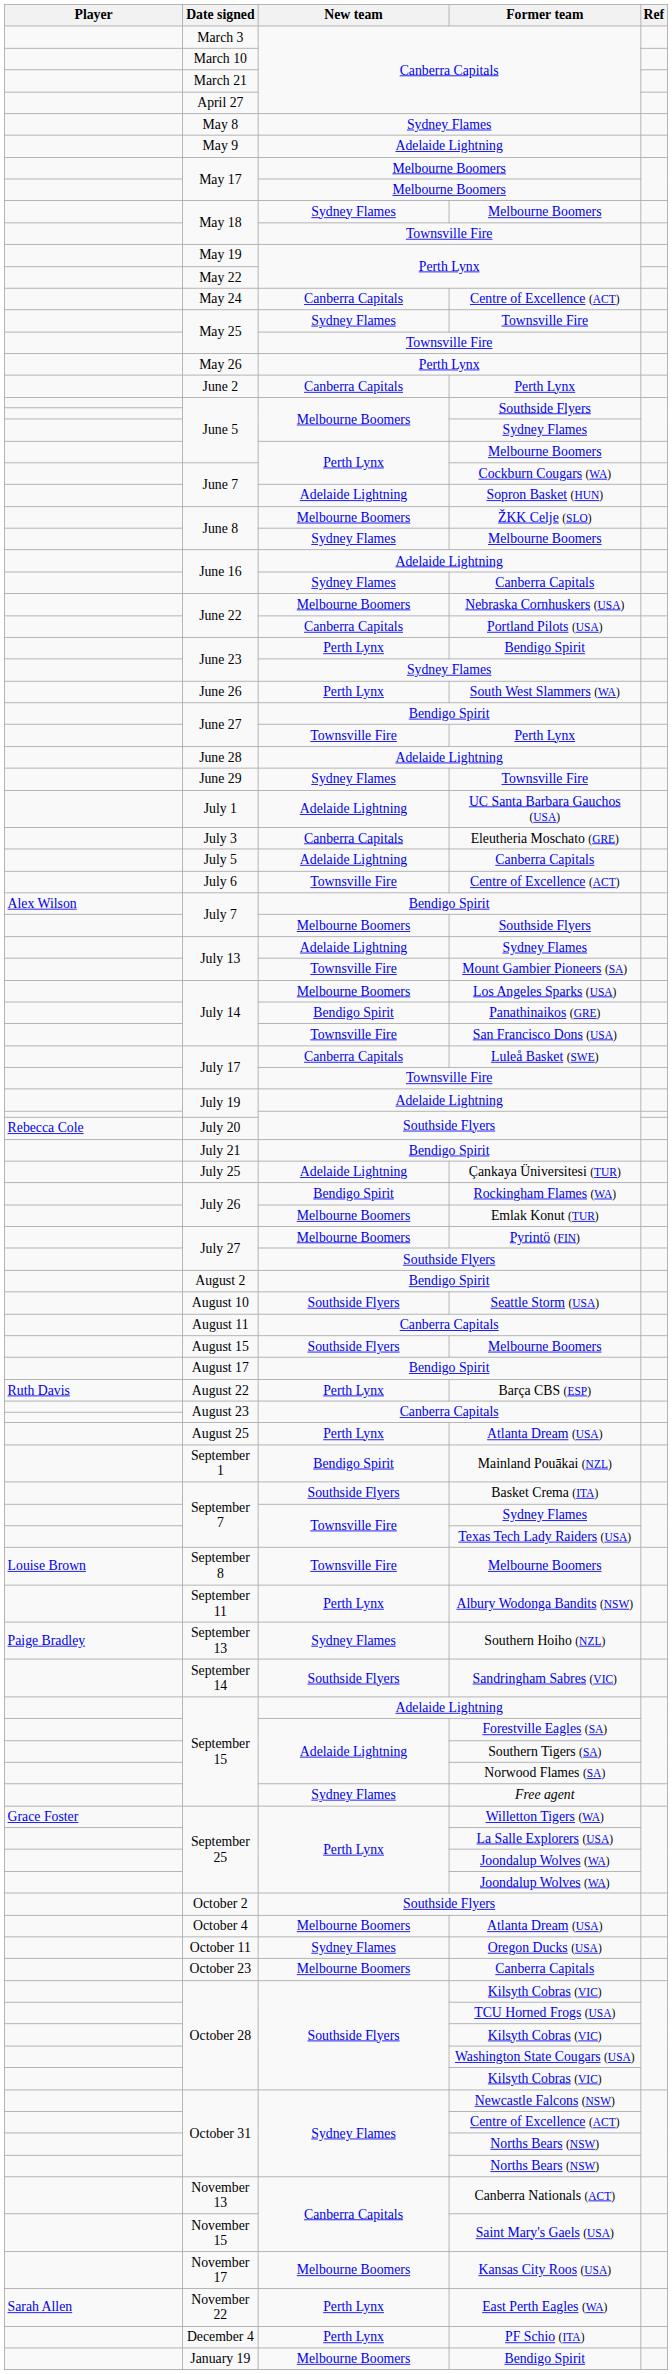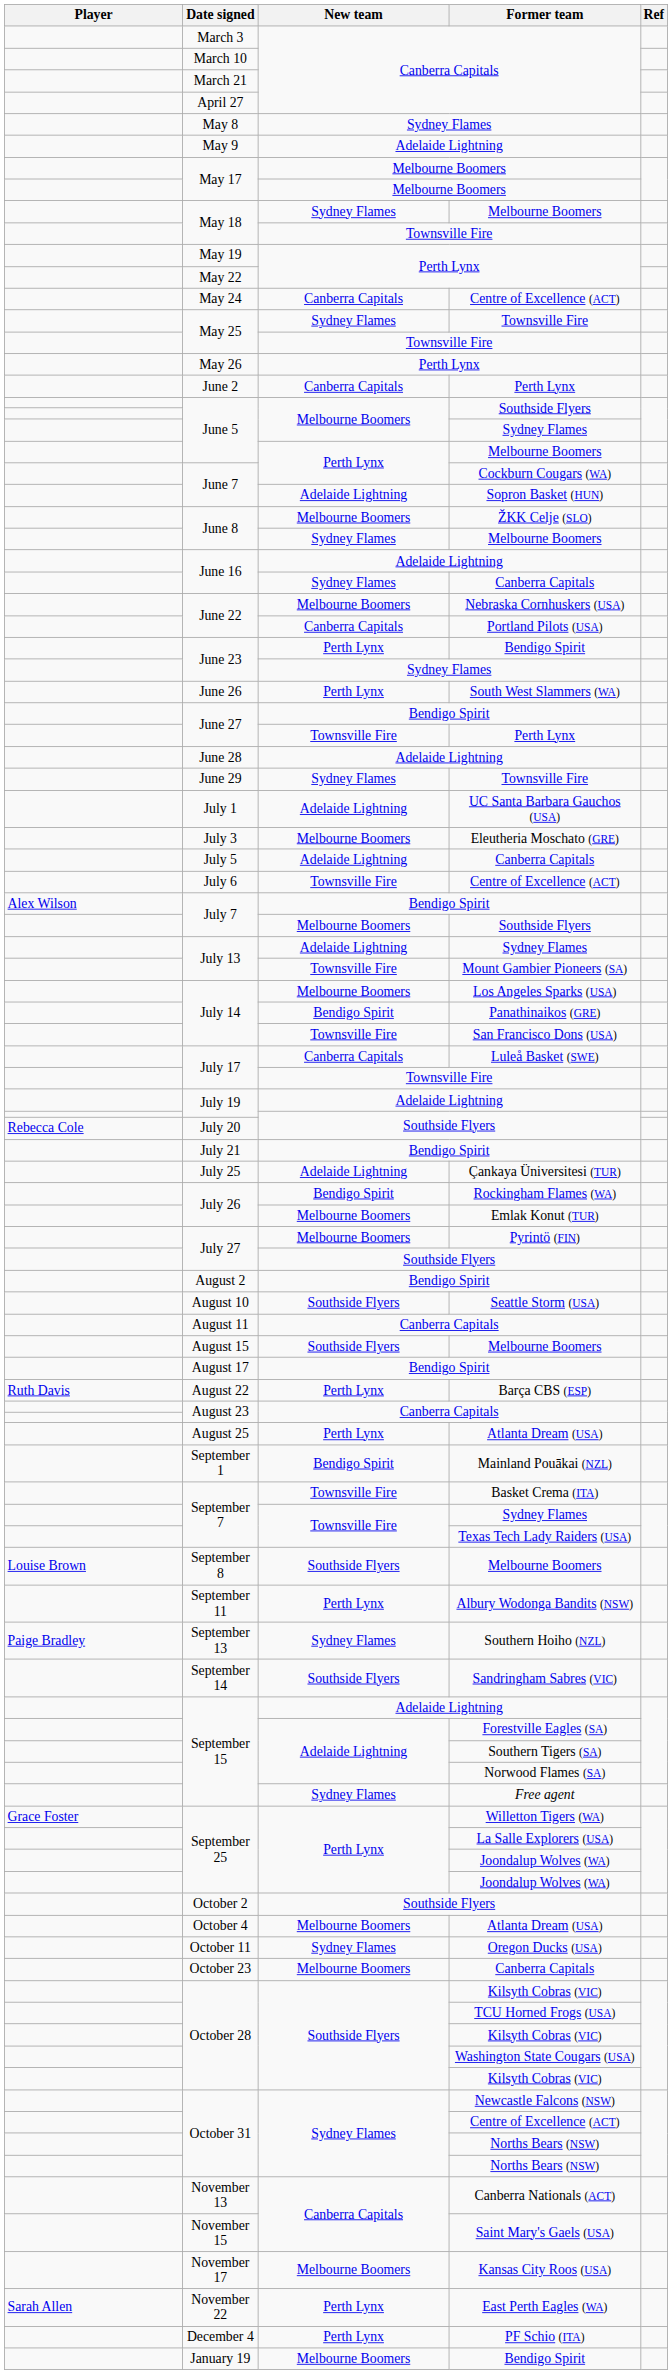 <table class="wikitable sortable" style="text-align:center">
 <tr>
 <th style="width:200px">Player</th>
 <th style="width:80px">Date signed</th>
 <th style="width:215px">New team</th>
 <th style="width:215px">Former team</th>
 <th class="unsortable">Ref</th>
 </tr>
 <tr>
 <td align="left"> </td>
 <td align="center">March 3</td>
 <td rowspan="4" colspan="2"><a href='#'>Canberra Capitals</a></td>
 <td align="center"></td>
 </tr>
 <tr>
 <td align="left"> </td>
 <td align="center">March 10</td>
 <td align="center"></td>
 </tr>
 <tr>
 <td align="left"> </td>
 <td align="center">March 21</td>
 <td align="center"></td>
 </tr>
 <tr>
 <td align="left"> </td>
 <td align="center">April 27</td>
 <td align="center"></td>
 </tr>
 <tr>
 <td align="left"> </td>
 <td align="center">May 8</td>
 <td colspan="2"><a href='#'>Sydney Flames</a></td>
 <td align="center"></td>
 </tr>
 <tr>
 <td align="left"> </td>
 <td align="center">May 9</td>
 <td colspan="2"><a href='#'>Adelaide Lightning</a></td>
 <td align="center"></td>
 </tr>
 <tr>
 <td align="left"> </td>
 <td rowspan="2" align="center">May 17</td>
 <td colspan="2"><a href='#'>Melbourne Boomers</a></td>
 <td rowspan="2" align="center"></td>
 </tr>
 <tr>
 <td align="left"> </td>
 <td colspan="2"><a href='#'>Melbourne Boomers</a></td>
 </tr>
 <tr>
 <td align="left"> </td>
 <td rowspan="2" align="center">May 18</td>
 <td align="center"><a href='#'>Sydney Flames</a></td>
 <td align="center"><a href='#'>Melbourne Boomers</a></td>
 <td align="center"></td>
 </tr>
 <tr>
 <td align="left"> </td>
 <td colspan="2"><a href='#'>Townsville Fire</a></td>
 <td align="center"></td>
 </tr>
 <tr>
 <td align="left"> </td>
 <td align="center">May 19</td>
 <td rowspan="2" colspan="2"><a href='#'>Perth Lynx</a></td>
 <td align="center"></td>
 </tr>
 <tr>
 <td align="left"> </td>
 <td align="center">May 22</td>
 <td align="center"></td>
 </tr>
 <tr>
 <td align="left"> </td>
 <td align="center">May 24</td>
 <td align="center"><a href='#'>Canberra Capitals</a></td>
 <td align="center"><a href='#'>Centre of Excellence</a> <small>(<a href='#'>ACT</a>)</small></td>
 <td align="center"></td>
 </tr>
 <tr>
 <td align="left"> </td>
 <td rowspan="2" align="center">May 25</td>
 <td align="center"><a href='#'>Sydney Flames</a></td>
 <td align="center"><a href='#'>Townsville Fire</a></td>
 <td align="center"></td>
 </tr>
 <tr>
 <td align="left"> </td>
 <td colspan="2"><a href='#'>Townsville Fire</a></td>
 <td align="center"></td>
 </tr>
 <tr>
 <td align="left"> </td>
 <td align="center">May 26</td>
 <td colspan="2"><a href='#'>Perth Lynx</a></td>
 <td align="center"></td>
 </tr>
 <tr>
 <td align="left"> </td>
 <td align="center">June 2</td>
 <td align="center"><a href='#'>Canberra Capitals</a></td>
 <td align="center"><a href='#'>Perth Lynx</a></td>
 <td align="center"></td>
 </tr>
 <tr>
 <td align="left"> </td>
 <td rowspan="4" align="center">June 5</td>
 <td rowspan="3" align="center"><a href='#'>Melbourne Boomers</a></td>
 <td rowspan="2" align="center"><a href='#'>Southside Flyers</a></td>
 <td rowspan="3" align="center"></td>
 </tr>
 <tr>
 <td align="left"> </td>
 </tr>
 <tr>
 <td align="left"> </td>
 <td align="center"><a href='#'>Sydney Flames</a></td>
 </tr>
 <tr>
 <td align="left"> </td>
 <td rowspan="2" align="center"><a href='#'>Perth Lynx</a></td>
 <td align="center"><a href='#'>Melbourne Boomers</a></td>
 <td align="center"></td>
 </tr>
 <tr>
 <td align="left"> </td>
 <td rowspan="2" align="center">June 7</td>
 <td align="center"><a href='#'>Cockburn Cougars</a> <small>(<a href='#'>WA</a>)</small></td>
 <td align="center"></td>
 </tr>
 <tr>
 <td align="left"> </td>
 <td align="center"><a href='#'>Adelaide Lightning</a></td>
 <td align="center"><a href='#'>Sopron Basket</a> <small>(<a href='#'>HUN</a>)</small></td>
 <td align="center"></td>
 </tr>
 <tr>
 <td align="left"> </td>
 <td rowspan="2" align="center">June 8</td>
 <td align="center"><a href='#'>Melbourne Boomers</a></td>
 <td align="center"><a href='#'>ŽKK Celje</a> <small>(<a href='#'>SLO</a>)</small></td>
 <td align="center"></td>
 </tr>
 <tr>
 <td align="left"> </td>
 <td align="center"><a href='#'>Sydney Flames</a></td>
 <td align="center"><a href='#'>Melbourne Boomers</a></td>
 <td align="center"></td>
 </tr>
 <tr>
 <td align="left"> </td>
 <td rowspan="2" align="center">June 16</td>
 <td colspan="2"><a href='#'>Adelaide Lightning</a></td>
 <td align="center"></td>
 </tr>
 <tr>
 <td align="left"> </td>
 <td align="center"><a href='#'>Sydney Flames</a></td>
 <td align="center"><a href='#'>Canberra Capitals</a></td>
 <td align="center"></td>
 </tr>
 <tr>
 <td align="left"> </td>
 <td rowspan="2" align="center">June 22</td>
 <td align="center"><a href='#'>Melbourne Boomers</a></td>
 <td align="center"><a href='#'>Nebraska Cornhuskers</a> <small>(<a href='#'>USA</a>)</small></td>
 <td align="center"></td>
 </tr>
 <tr>
 <td align="left"> </td>
 <td align="center"><a href='#'>Canberra Capitals</a></td>
 <td align="center"><a href='#'>Portland Pilots</a> <small>(<a href='#'>USA</a>)</small></td>
 <td align="center"></td>
 </tr>
 <tr>
 <td align="left"> </td>
 <td rowspan="2" align="center">June 23</td>
 <td align="center"><a href='#'>Perth Lynx</a></td>
 <td align="center"><a href='#'>Bendigo Spirit</a></td>
 <td align="center"></td>
 </tr>
 <tr>
 <td align="left"> </td>
 <td colspan="2"><a href='#'>Sydney Flames</a></td>
 <td align="center"></td>
 </tr>
 <tr>
 <td align="left"> </td>
 <td align="center">June 26</td>
 <td align="center"><a href='#'>Perth Lynx</a></td>
 <td align="center"><a href='#'>South West Slammers</a> <small>(<a href='#'>WA</a>)</small></td>
 <td align="center"></td>
 </tr>
 <tr>
 <td align="left"> </td>
 <td rowspan="2" align="center">June 27</td>
 <td colspan="2"><a href='#'>Bendigo Spirit</a></td>
 <td align="center"></td>
 </tr>
 <tr>
 <td align="left"> </td>
 <td align="center"><a href='#'>Townsville Fire</a></td>
 <td align="center"><a href='#'>Perth Lynx</a></td>
 <td align="center"></td>
 </tr>
 <tr>
 <td align="left"> </td>
 <td align="center">June 28</td>
 <td colspan="2"><a href='#'>Adelaide Lightning</a></td>
 <td align="center"></td>
 </tr>
 <tr>
 <td align="left"> </td>
 <td align="center">June 29</td>
 <td align="center"><a href='#'>Sydney Flames</a></td>
 <td align="center"><a href='#'>Townsville Fire</a></td>
 <td align="center"></td>
 </tr>
 <tr>
 <td align="left"> </td>
 <td align="center">July 1</td>
 <td align="center"><a href='#'>Adelaide Lightning</a></td>
 <td align="center"><a href='#'>UC Santa Barbara Gauchos</a> <small>(<a href='#'>USA</a>)</small></td>
 <td align="center"></td>
 </tr>
 <tr>
 <td align="left"> </td>
 <td align="center">July 3</td>
-<td align="center"><a href='#'>Canberra Capitals</a></td>
+<td align="center"><a href='#'>Melbourne Boomers</a></td>
 <td align="center">Eleutheria Moschato <small>(<a href='#'>GRE</a>)</small></td>
 <td align="center"></td>
 </tr>
 <tr>
 <td align="left"> </td>
 <td align="center">July 5</td>
 <td align="center"><a href='#'>Adelaide Lightning</a></td>
 <td align="center"><a href='#'>Canberra Capitals</a></td>
 <td align="center"></td>
 </tr>
 <tr>
 <td align="left"> </td>
 <td align="center">July 6</td>
 <td align="center"><a href='#'>Townsville Fire</a></td>
 <td align="center"><a href='#'>Centre of Excellence</a> <small>(<a href='#'>ACT</a>)</small></td>
 <td align="center"></td>
 </tr>
 <tr>
 <td align="left"> <a href='#'>Alex Wilson</a></td>
 <td rowspan="2" align="center">July 7</td>
 <td colspan="2"><a href='#'>Bendigo Spirit</a></td>
 <td align="center"></td>
 </tr>
 <tr>
 <td align="left"> </td>
 <td align="center"><a href='#'>Melbourne Boomers</a></td>
 <td align="center"><a href='#'>Southside Flyers</a></td>
 <td align="center"></td>
 </tr>
 <tr>
 <td align="left"> </td>
 <td rowspan="2" align="center">July 13</td>
 <td align="center"><a href='#'>Adelaide Lightning</a></td>
 <td align="center"><a href='#'>Sydney Flames</a></td>
 <td align="center"></td>
 </tr>
 <tr>
 <td align="left"> </td>
 <td align="center"><a href='#'>Townsville Fire</a></td>
 <td align="center"><a href='#'>Mount Gambier Pioneers</a> <small>(<a href='#'>SA</a>)</small></td>
 <td align="center"></td>
 </tr>
 <tr>
 <td align="left"> </td>
 <td rowspan="3" align="center">July 14</td>
 <td align="center"><a href='#'>Melbourne Boomers</a></td>
 <td align="center"><a href='#'>Los Angeles Sparks</a> <small>(<a href='#'>USA</a>)</small></td>
 <td align="center"></td>
 </tr>
 <tr>
 <td align="left"> </td>
 <td align="center"><a href='#'>Bendigo Spirit</a></td>
 <td align="center"><a href='#'>Panathinaikos</a> <small>(<a href='#'>GRE</a>)</small></td>
 <td align="center"></td>
 </tr>
 <tr>
 <td align="left"> </td>
 <td align="center"><a href='#'>Townsville Fire</a></td>
 <td align="center"><a href='#'>San Francisco Dons</a> <small>(<a href='#'>USA</a>)</small></td>
 <td align="center"></td>
 </tr>
 <tr>
 <td align="left"> </td>
 <td rowspan="2" align="center">July 17</td>
 <td align="center"><a href='#'>Canberra Capitals</a></td>
 <td align="center"><a href='#'>Luleå Basket</a> <small>(<a href='#'>SWE</a>)</small></td>
 <td align="center"></td>
 </tr>
 <tr>
 <td align="left"> </td>
 <td colspan="2"><a href='#'>Townsville Fire</a></td>
 <td align="center"></td>
 </tr>
 <tr>
 <td align="left"> </td>
 <td rowspan="2" align="center">July 19</td>
 <td colspan="2"><a href='#'>Adelaide Lightning</a></td>
 <td align="center"></td>
 </tr>
 <tr>
 <td align="left"> </td>
 <td rowspan="2" colspan="2"><a href='#'>Southside Flyers</a></td>
 <td align="center"></td>
 </tr>
 <tr>
 <td align="left"> <a href='#'>Rebecca Cole</a></td>
 <td align="center">July 20</td>
 <td align="center"></td>
 </tr>
 <tr>
 <td align="left"> </td>
 <td align="center">July 21</td>
 <td colspan="2"><a href='#'>Bendigo Spirit</a></td>
 <td align="center"></td>
 </tr>
 <tr>
 <td align="left"> </td>
 <td align="center">July 25</td>
 <td align="center"><a href='#'>Adelaide Lightning</a></td>
 <td align="center">Çankaya Üniversitesi <small>(<a href='#'>TUR</a>)</small></td>
 <td align="center"></td>
 </tr>
 <tr>
 <td align="left"> </td>
 <td rowspan="2" align="center">July 26</td>
 <td align="center"><a href='#'>Bendigo Spirit</a></td>
 <td align="center"><a href='#'>Rockingham Flames</a> <small>(<a href='#'>WA</a>)</small></td>
 <td align="center"></td>
 </tr>
 <tr>
 <td align="left"> </td>
 <td align="center"><a href='#'>Melbourne Boomers</a></td>
 <td align="center">Emlak Konut <small>(<a href='#'>TUR</a>)</small></td>
 <td align="center"></td>
 </tr>
 <tr>
 <td align="left"> </td>
 <td rowspan="2" align="center">July 27</td>
 <td align="center"><a href='#'>Melbourne Boomers</a></td>
 <td align="center"><a href='#'>Pyrintö</a> <small>(<a href='#'>FIN</a>)</small></td>
 <td align="center"></td>
 </tr>
 <tr>
 <td align="left"> </td>
 <td colspan="2"><a href='#'>Southside Flyers</a></td>
 <td align="center"></td>
 </tr>
 <tr>
 <td align="left"> </td>
 <td align="center">August 2</td>
 <td colspan="2"><a href='#'>Bendigo Spirit</a></td>
 <td align="center"></td>
 </tr>
 <tr>
 <td align="left"> </td>
 <td align="center">August 10</td>
 <td align="center"><a href='#'>Southside Flyers</a></td>
 <td align="center"><a href='#'>Seattle Storm</a> <small>(<a href='#'>USA</a>)</small></td>
 <td align="center"></td>
 </tr>
 <tr>
 <td align="left"> </td>
 <td align="center">August 11</td>
 <td colspan="2"><a href='#'>Canberra Capitals</a></td>
 <td align="center"></td>
 </tr>
 <tr>
 <td align="left"> </td>
 <td align="center">August 15</td>
 <td align="center"><a href='#'>Southside Flyers</a></td>
 <td align="center"><a href='#'>Melbourne Boomers</a></td>
 <td align="center"></td>
 </tr>
 <tr>
 <td align="left"> </td>
 <td align="center">August 17</td>
 <td colspan="2"><a href='#'>Bendigo Spirit</a></td>
 <td align="center"></td>
 </tr>
 <tr>
 <td align="left"> <a href='#'>Ruth Davis</a></td>
 <td align="center">August 22</td>
 <td align="center"><a href='#'>Perth Lynx</a></td>
 <td align="center">Barça CBS <small>(<a href='#'>ESP</a>)</small></td>
 <td align="center"></td>
 </tr>
 <tr>
 <td align="left"> </td>
 <td rowspan="2" align="center">August 23</td>
 <td rowspan="2" colspan="2"><a href='#'>Canberra Capitals</a></td>
 <td rowspan="2" align="center"></td>
 </tr>
 <tr>
 <td align="left"> </td>
 </tr>
 <tr>
 <td align="left"> </td>
 <td align="center">August 25</td>
 <td align="center"><a href='#'>Perth Lynx</a></td>
 <td align="center"><a href='#'>Atlanta Dream</a> <small>(<a href='#'>USA</a>)</small></td>
 <td align="center"></td>
 </tr>
 <tr>
 <td align="left"> </td>
 <td align="center">September 1</td>
 <td align="center"><a href='#'>Bendigo Spirit</a></td>
 <td align="center">Mainland Pouākai <small>(<a href='#'>NZL</a>)</small></td>
 <td align="center"></td>
 </tr>
 <tr>
 <td align="left"> </td>
 <td rowspan="3" align="center">September 7</td>
-<td align="center"><a href='#'>Southside Flyers</a></td>
+<td align="center"><a href='#'>Townsville Fire</a></td>
 <td align="center">Basket Crema <small>(<a href='#'>ITA</a>)</small></td>
 <td align="center"></td>
 </tr>
 <tr>
 <td align="left"> </td>
 <td rowspan="2" align="center"><a href='#'>Townsville Fire</a></td>
 <td align="center"><a href='#'>Sydney Flames</a></td>
 <td rowspan="2" align="center"></td>
 </tr>
 <tr>
 <td align="left"> </td>
 <td align="center"><a href='#'>Texas Tech Lady Raiders</a> <small>(<a href='#'>USA</a>)</small></td>
 </tr>
 <tr>
 <td align="left"> <a href='#'>Louise Brown</a></td>
 <td align="center">September 8</td>
-<td align="center"><a href='#'>Townsville Fire</a></td>
+<td align="center"><a href='#'>Southside Flyers</a></td>
 <td align="center"><a href='#'>Melbourne Boomers</a></td>
 <td align="center"></td>
 </tr>
 <tr>
 <td align="left"> </td>
 <td align="center">September 11</td>
 <td align="center"><a href='#'>Perth Lynx</a></td>
 <td align="center"><a href='#'>Albury Wodonga Bandits</a> <small>(<a href='#'>NSW</a>)</small></td>
 <td align="center"></td>
 </tr>
 <tr>
 <td align="left"> <a href='#'>Paige Bradley</a></td>
 <td align="center">September 13</td>
 <td align="center"><a href='#'>Sydney Flames</a></td>
 <td align="center">Southern Hoiho <small>(<a href='#'>NZL</a>)</small></td>
 <td align="center"></td>
 </tr>
 <tr>
 <td align="left"> </td>
 <td align="center">September 14</td>
 <td align="center"><a href='#'>Southside Flyers</a></td>
 <td align="center"><a href='#'>Sandringham Sabres</a> <small>(<a href='#'>VIC</a>)</small></td>
 <td align="center"></td>
 </tr>
 <tr>
 <td align="left"> </td>
 <td rowspan="5" align="center">September 15</td>
 <td colspan="2"><a href='#'>Adelaide Lightning</a></td>
 <td rowspan="4" align="center"></td>
 </tr>
 <tr>
 <td align="left"> </td>
 <td rowspan="3" align="center"><a href='#'>Adelaide Lightning</a></td>
 <td align="center"><a href='#'>Forestville Eagles</a> <small>(<a href='#'>SA</a>)</small></td>
 </tr>
 <tr>
 <td align="left"> </td>
 <td align="center">Southern Tigers <small>(<a href='#'>SA</a>)</small></td>
 </tr>
 <tr>
 <td align="left"> </td>
 <td align="center">Norwood Flames <small>(<a href='#'>SA</a>)</small></td>
 </tr>
 <tr>
 <td align="left"> </td>
 <td align="center"><a href='#'>Sydney Flames</a></td>
 <td align="center"><em>Free agent</em></td>
 <td align="center"></td>
 </tr>
 <tr>
 <td align="left"> <a href='#'>Grace Foster</a></td>
 <td rowspan="4" align="center">September 25</td>
 <td rowspan="4" align="center"><a href='#'>Perth Lynx</a></td>
 <td align="center"><a href='#'>Willetton Tigers</a> <small>(<a href='#'>WA</a>)</small></td>
 <td rowspan="4" align="center"></td>
 </tr>
 <tr>
 <td align="left"> </td>
 <td align="center"><a href='#'>La Salle Explorers</a> <small>(<a href='#'>USA</a>)</small></td>
 </tr>
 <tr>
 <td align="left"> </td>
 <td align="center"><a href='#'>Joondalup Wolves</a> <small>(<a href='#'>WA</a>)</small></td>
 </tr>
 <tr>
 <td align="left"> </td>
 <td align="center"><a href='#'>Joondalup Wolves</a> <small>(<a href='#'>WA</a>)</small></td>
 </tr>
 <tr>
 <td align="left"> </td>
 <td align="center">October 2</td>
 <td colspan="2"><a href='#'>Southside Flyers</a></td>
 <td align="center"></td>
 </tr>
 <tr>
 <td align="left"> </td>
 <td align="center">October 4</td>
 <td align="center"><a href='#'>Melbourne Boomers</a></td>
 <td align="center"><a href='#'>Atlanta Dream</a> <small>(<a href='#'>USA</a>)</small></td>
 <td align="center"></td>
 </tr>
 <tr>
 <td align="left"> </td>
 <td align="center">October 11</td>
 <td align="center"><a href='#'>Sydney Flames</a></td>
 <td align="center"><a href='#'>Oregon Ducks</a> <small>(<a href='#'>USA</a>)</small></td>
 <td align="center"></td>
 </tr>
 <tr>
 <td align="left"> </td>
 <td align="center">October 23</td>
 <td align="center"><a href='#'>Melbourne Boomers</a></td>
 <td align="center"><a href='#'>Canberra Capitals</a></td>
 <td align="center"></td>
 </tr>
 <tr>
 <td align="left"> </td>
 <td rowspan="5" align="center">October 28</td>
 <td rowspan="5" align="center"><a href='#'>Southside Flyers</a></td>
 <td align="center"><a href='#'>Kilsyth Cobras</a> <small>(<a href='#'>VIC</a>)</small></td>
 <td rowspan="5" align="center"></td>
 </tr>
 <tr>
 <td align="left"> </td>
 <td align="center"><a href='#'>TCU Horned Frogs</a> <small>(<a href='#'>USA</a>)</small></td>
 </tr>
 <tr>
 <td align="left"> </td>
 <td align="center"><a href='#'>Kilsyth Cobras</a> <small>(<a href='#'>VIC</a>)</small></td>
 </tr>
 <tr>
 <td align="left"> </td>
 <td align="center"><a href='#'>Washington State Cougars</a> <small>(<a href='#'>USA</a>)</small></td>
 </tr>
 <tr>
 <td align="left"> </td>
 <td align="center"><a href='#'>Kilsyth Cobras</a> <small>(<a href='#'>VIC</a>)</small></td>
 </tr>
 <tr>
 <td align="left"> </td>
 <td rowspan="4" align="center">October 31</td>
 <td rowspan="4" align="center"><a href='#'>Sydney Flames</a></td>
 <td align="center"><a href='#'>Newcastle Falcons</a> <small>(<a href='#'>NSW</a>)</small></td>
 <td rowspan="4" align="center"></td>
 </tr>
 <tr>
 <td align="left"> </td>
 <td align="center"><a href='#'>Centre of Excellence</a> <small>(<a href='#'>ACT</a>)</small></td>
 </tr>
 <tr>
 <td align="left"> </td>
 <td align="center"><a href='#'>Norths Bears</a> <small>(<a href='#'>NSW</a>)</small></td>
 </tr>
 <tr>
 <td align="left"> </td>
 <td align="center"><a href='#'>Norths Bears</a> <small>(<a href='#'>NSW</a>)</small></td>
 </tr>
 <tr>
 <td align="left"> </td>
 <td align="center">November 13</td>
 <td rowspan="2" align="center"><a href='#'>Canberra Capitals</a></td>
 <td align="center">Canberra Nationals <small>(<a href='#'>ACT</a>)</small></td>
 <td align="center"></td>
 </tr>
 <tr>
 <td align="left"> </td>
 <td align="center">November 15</td>
 <td align="center"><a href='#'>Saint Mary's Gaels</a> <small>(<a href='#'>USA</a>)</small></td>
 <td align="center"></td>
 </tr>
 <tr>
 <td align="left"> </td>
 <td align="center">November 17</td>
 <td align="center"><a href='#'>Melbourne Boomers</a></td>
 <td align="center"><a href='#'>Kansas City Roos</a> <small>(<a href='#'>USA</a>)</small></td>
 <td align="center"></td>
 </tr>
 <tr>
 <td align="left"> <a href='#'>Sarah Allen</a></td>
 <td align="center">November 22</td>
 <td align="center"><a href='#'>Perth Lynx</a></td>
 <td align="center"><a href='#'>East Perth Eagles</a> <small>(<a href='#'>WA</a>)</small></td>
 <td align="center"></td>
 </tr>
 <tr>
 <td align="left"> </td>
 <td align="center">December 4</td>
 <td align="center"><a href='#'>Perth Lynx</a></td>
 <td align="center"><a href='#'>PF Schio</a> <small>(<a href='#'>ITA</a>)</small></td>
 <td align="center"></td>
 </tr>
 <tr>
 <td align="left"> </td>
 <td align="center">January 19</td>
 <td align="center"><a href='#'>Melbourne Boomers</a></td>
 <td align="center"><a href='#'>Bendigo Spirit</a></td>
 <td align="center"></td>
 </tr>
 </table>
